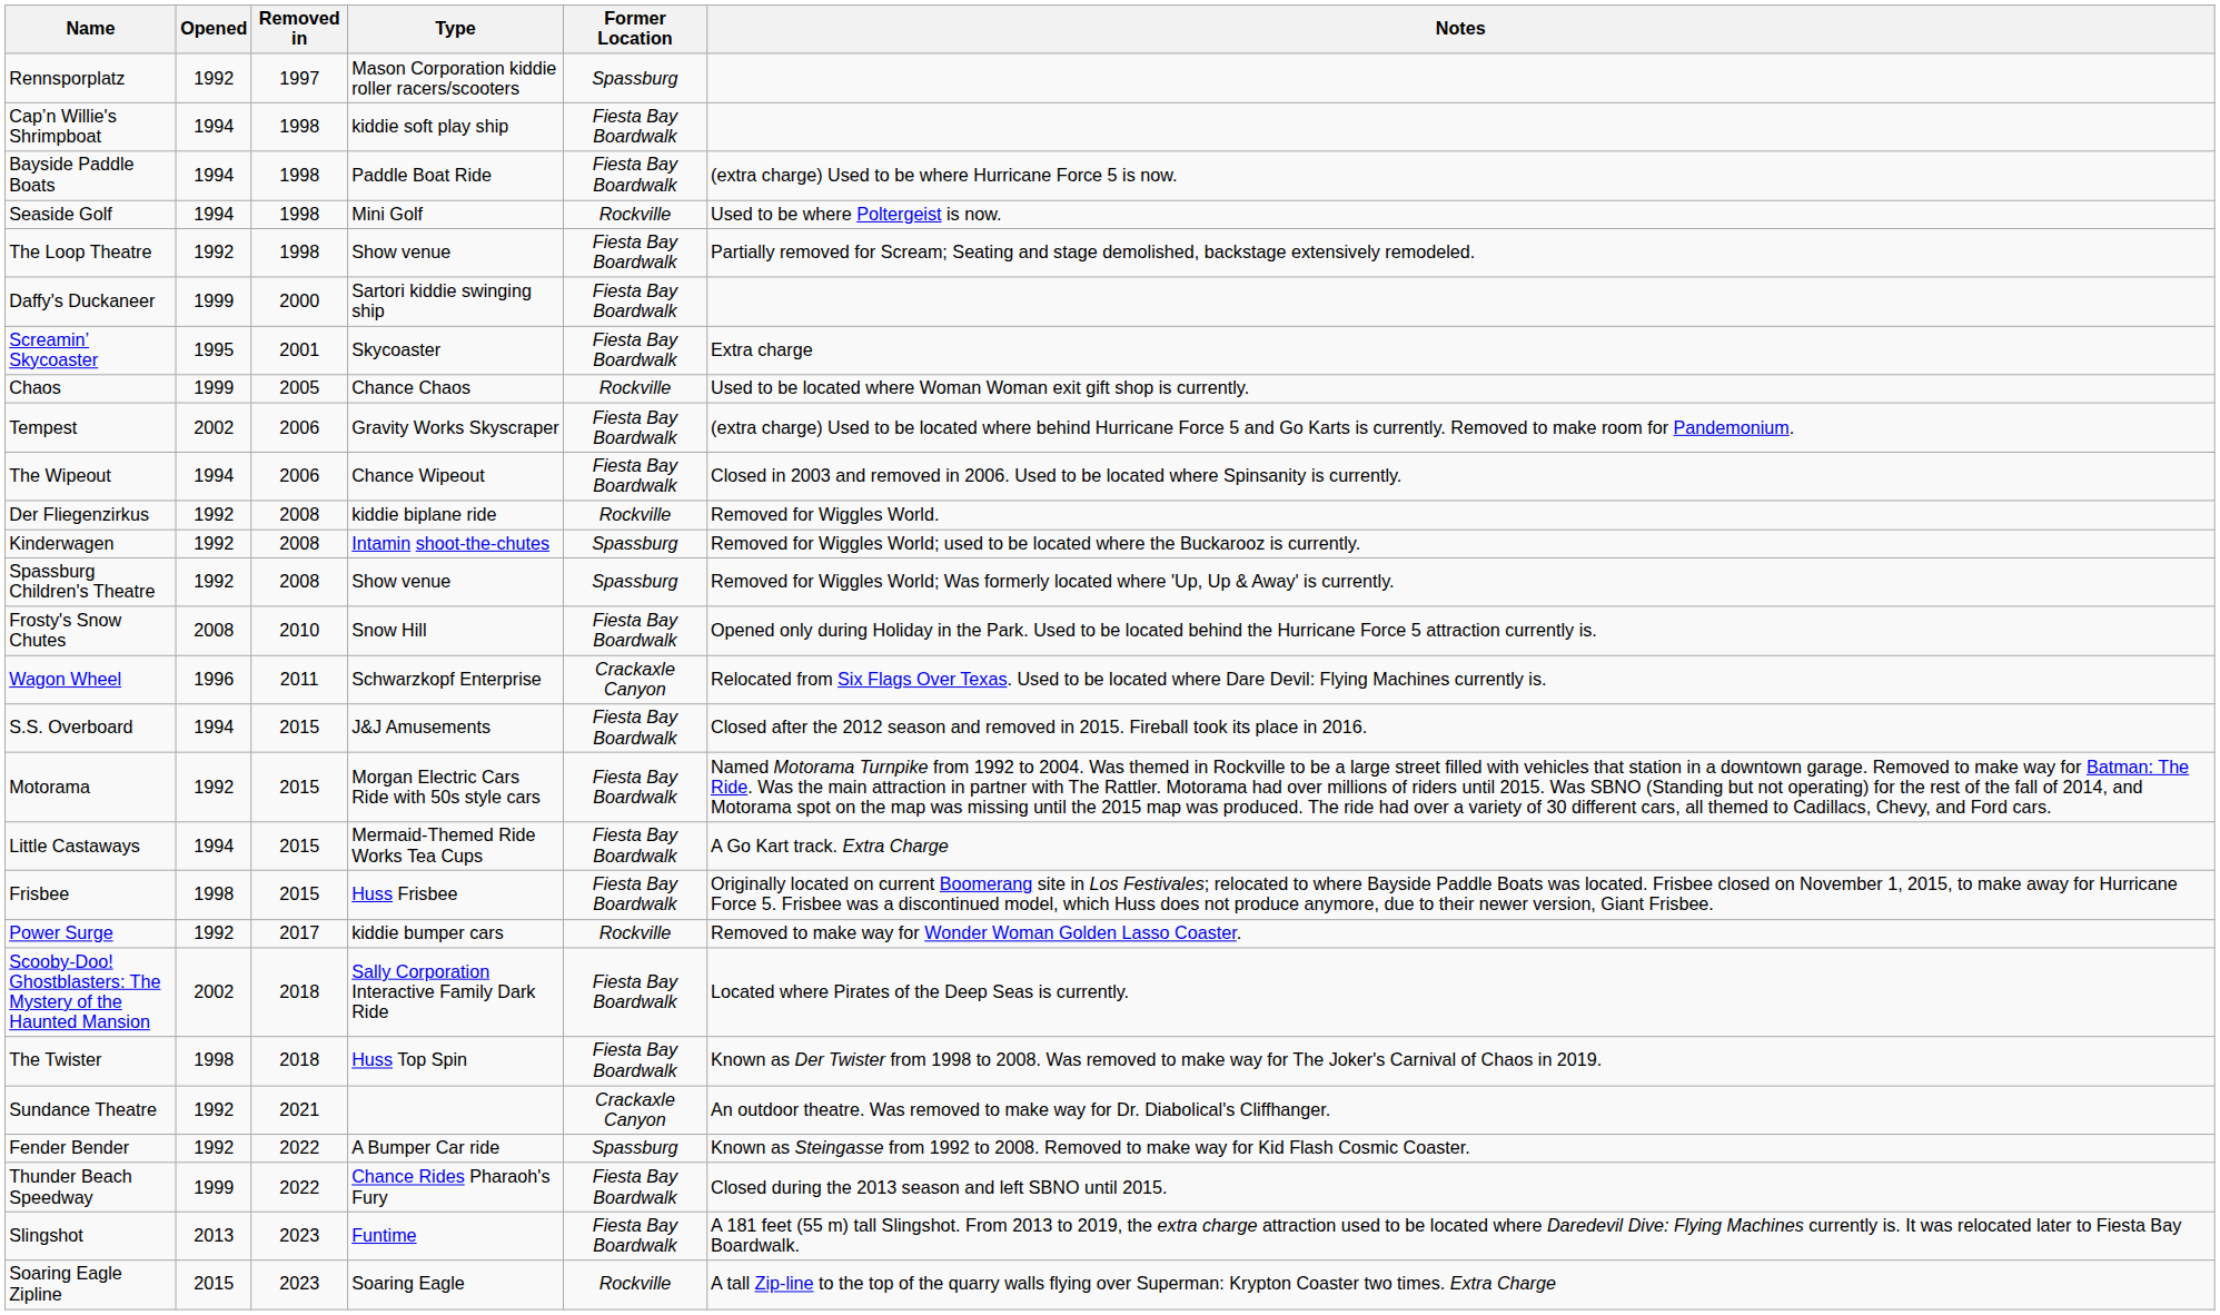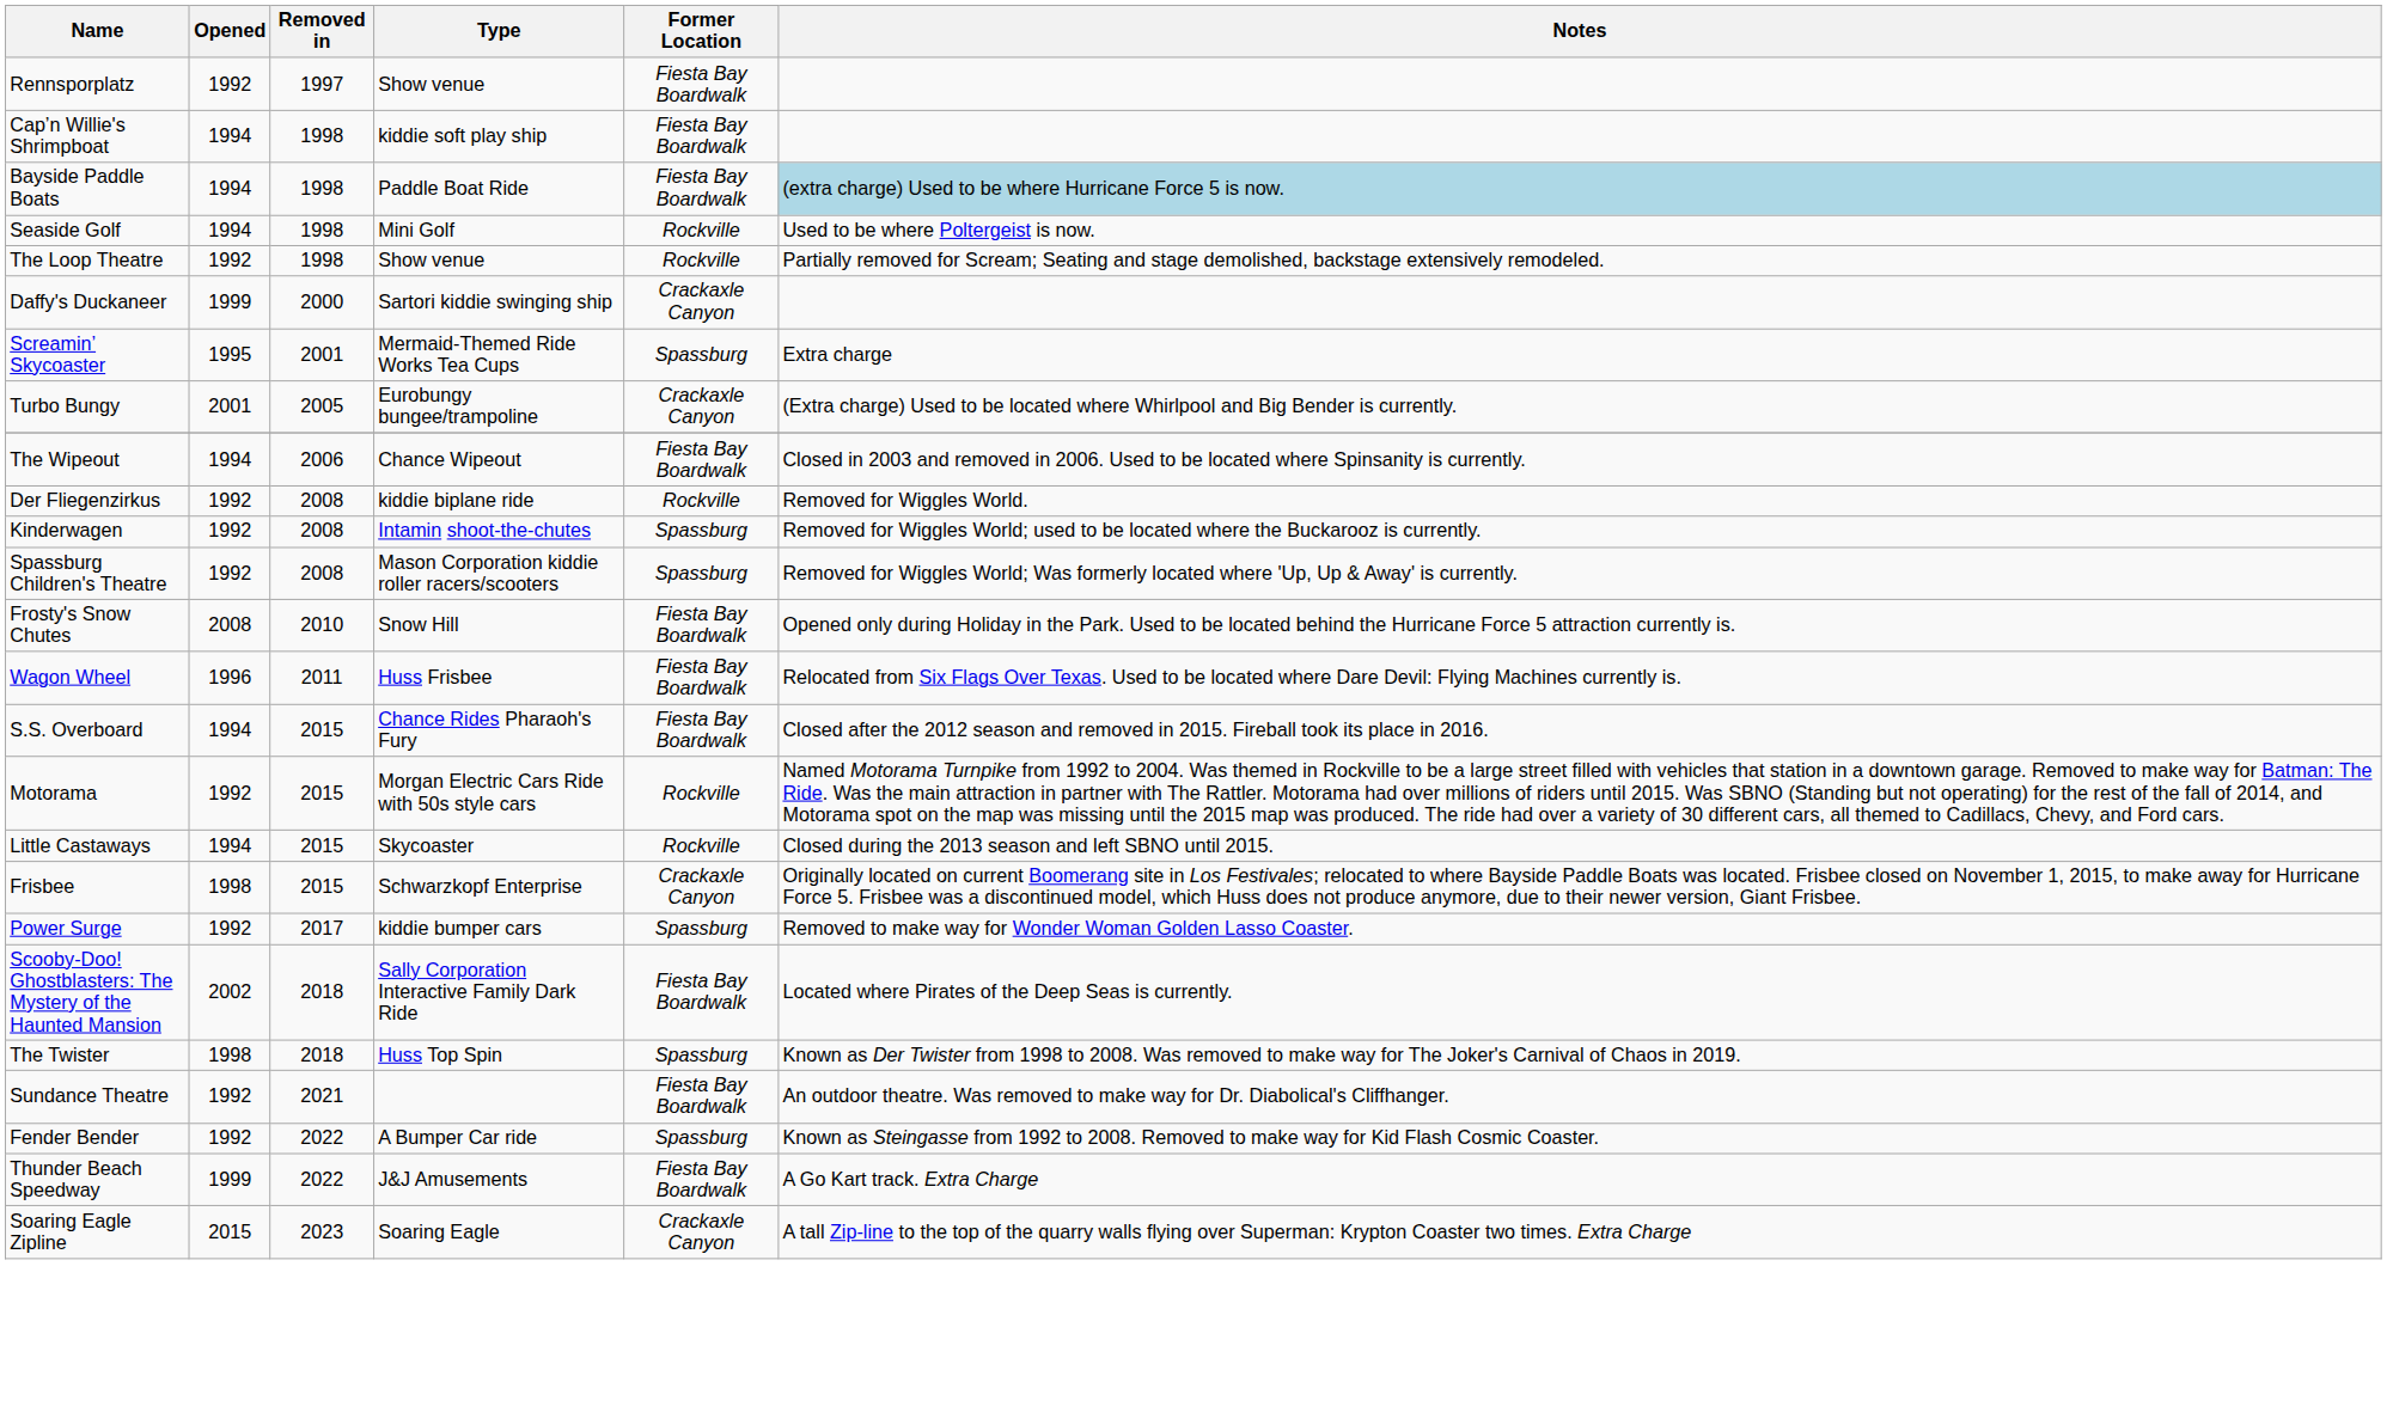 <table class="wikitable sortable">
 <tr>
 <th width=145>Name</th>
 <th>Opened</th>
 <th>Removed in</th>
 <th>Type</th>
 <th width=120>Former Location</th>
 <th class="unsortable">Notes</th>
 </tr>
 <tr>
 <td>Rennsporplatz</td>
 <td align=center>1992</td>
 <td align=center>1997</td>
-<td>Mason Corporation kiddie roller racers/scooters</td>
-<td align=center><em>Spassburg</em></td>
+<td>Show venue</td>
+<td align=center><em>Fiesta Bay Boardwalk</em></td>
 <td></td>
 </tr>
 <tr>
 <td>Cap’n Willie's Shrimpboat</td>
 <td align=center>1994</td>
 <td align=center>1998</td>
 <td>kiddie soft play ship</td>
 <td align=center><em>Fiesta Bay Boardwalk</em></td>
 <td></td>
 </tr>
 <tr>
 <td>Bayside Paddle Boats</td>
 <td align=center>1994</td>
 <td align=center>1998</td>
 <td>Paddle Boat Ride</td>
 <td align=center><em>Fiesta Bay Boardwalk</em></td>
-<td>(extra charge) Used to be where Hurricane Force 5 is now.</td>
+<td style="background: lightblue;">(extra charge) Used to be where Hurricane Force 5 is now.</td>
 </tr>
 <tr>
 <td>Seaside Golf</td>
 <td align=center>1994</td>
 <td align=center>1998</td>
 <td>Mini Golf</td>
 <td align=center><em>Rockville</em></td>
 <td>Used to be where <a href='#'>Poltergeist</a> is now.</td>
 </tr>
 <tr>
 <td>The Loop Theatre</td>
 <td align=center>1992</td>
 <td align=center>1998</td>
 <td>Show venue</td>
-<td align=center><em>Fiesta Bay Boardwalk</em></td>
+<td align=center><em>Rockville</em></td>
 <td>Partially removed for Scream; Seating and stage demolished, backstage extensively remodeled.</td>
 </tr>
 <tr>
 <td>Daffy's Duckaneer</td>
 <td align=center>1999</td>
 <td align=center>2000</td>
 <td>Sartori kiddie swinging ship</td>
-<td align=center><em>Fiesta Bay Boardwalk</em></td>
+<td align=center><em>Crackaxle Canyon</em></td>
 <td></td>
 </tr>
 <tr>
 <td><a href='#'>Screamin’ Skycoaster</a></td>
 <td align=center>1995</td>
 <td align=center>2001</td>
-<td>Skycoaster</td>
-<td align=center><em>Fiesta Bay Boardwalk</em></td>
+<td>Mermaid-Themed Ride Works Tea Cups</td>
+<td align=center><em>Spassburg</em></td>
 <td>Extra charge</td>
 </tr>
 <tr>
-<td>Chaos</td>
-<td align=center>1999</td>
+<td>Turbo Bungy</td>
+<td align=center>2001</td>
 <td align=center>2005</td>
-<td>Chance Chaos</td>
-<td align=center><em>Rockville</em></td>
-<td>Used to be located where Woman Woman exit gift shop is currently.</td>
-</tr>
-<tr>
-<td>Tempest</td>
-<td align=center>2002</td>
-<td align=center>2006</td>
-<td>Gravity Works Skyscraper</td>
-<td align=center><em>Fiesta Bay Boardwalk</em></td>
-<td>(extra charge) Used to be located where behind Hurricane Force 5 and Go Karts is currently. Removed to make room for <a href='#'>Pandemonium</a>.</td>
+<td>Eurobungy bungee/trampoline</td>
+<td align=center><em>Crackaxle Canyon</em></td>
+<td>(Extra charge) Used to be located where Whirlpool and Big Bender is currently.</td>
 </tr>
 <tr>
 </tr>
 <tr>
 <td>The Wipeout</td>
 <td align=center>1994</td>
 <td align=center>2006</td>
 <td>Chance Wipeout</td>
 <td align=center><em>Fiesta Bay Boardwalk</em></td>
 <td>Closed in 2003 and removed in 2006. Used to be located where Spinsanity is currently.</td>
 </tr>
 <tr>
 <td>Der Fliegenzirkus</td>
 <td align=center>1992</td>
 <td align=center>2008</td>
 <td>kiddie biplane ride</td>
 <td align=center><em>Rockville</em></td>
 <td>Removed for Wiggles World.</td>
 </tr>
 <tr>
 <td>Kinderwagen</td>
 <td align=center>1992</td>
 <td align=center>2008</td>
 <td><a href='#'>Intamin</a> <a href='#'>shoot-the-chutes</a></td>
 <td align=center><em>Spassburg</em></td>
 <td>Removed for Wiggles World; used to be located where the Buckarooz is currently.</td>
 </tr>
 <tr>
 <td>Spassburg Children's Theatre</td>
 <td align=center>1992</td>
 <td align=center>2008</td>
-<td>Show venue</td>
+<td>Mason Corporation kiddie roller racers/scooters</td>
 <td align=center><em>Spassburg</em></td>
 <td>Removed for Wiggles World; Was formerly located where 'Up, Up & Away' is currently.</td>
 </tr>
 <tr>
 <td>Frosty's Snow Chutes</td>
 <td align=center>2008</td>
 <td align=center>2010</td>
 <td>Snow Hill</td>
 <td align=center><em>Fiesta Bay Boardwalk</em></td>
 <td>Opened only during Holiday in the Park. Used to be located behind the Hurricane Force 5 attraction currently is.</td>
 </tr>
 <tr>
 <td><a href='#'>Wagon Wheel</a></td>
 <td align=center>1996</td>
 <td align=center>2011</td>
-<td>Schwarzkopf Enterprise</td>
-<td align=center><em>Crackaxle Canyon</em></td>
+<td><a href='#'>Huss</a> Frisbee</td>
+<td align=center><em>Fiesta Bay Boardwalk</em></td>
 <td>Relocated from <a href='#'>Six Flags Over Texas</a>. Used to be located where Dare Devil: Flying Machines currently is.</td>
 </tr>
 <tr>
 <td>S.S. Overboard</td>
 <td align=center>1994</td>
 <td align=center>2015</td>
-<td>J&J Amusements</td>
+<td><a href='#'>Chance Rides</a> Pharaoh's Fury</td>
 <td align=center><em>Fiesta Bay Boardwalk</em></td>
 <td>Closed after the 2012 season and removed in 2015. Fireball took its place in 2016.</td>
 </tr>
 <tr>
 <td>Motorama</td>
 <td align=center>1992</td>
 <td align=center>2015</td>
 <td Chance Rides>Morgan Electric Cars Ride with 50s style cars</td>
-<td align=center><em>Fiesta Bay Boardwalk</em></td>
+<td align=center><em>Rockville</em></td>
 <td>Named <em>Motorama Turnpike</em> from 1992 to 2004. Was themed in Rockville to be a large street filled with vehicles that station in a downtown garage. Removed to make way for <a href='#'>Batman: The Ride</a>. Was the main attraction in partner with The Rattler. Motorama had over millions of riders until 2015. Was SBNO (Standing but not operating) for the rest of the fall of 2014, and Motorama spot on the map was missing until the 2015 map was produced. The ride had over a variety of 30 different cars, all themed to Cadillacs, Chevy, and Ford cars.</td>
 </tr>
 <tr>
 <td>Little Castaways</td>
 <td align=center>1994</td>
 <td align=center>2015</td>
-<td>Mermaid-Themed Ride Works Tea Cups</td>
-<td align=center><em>Fiesta Bay Boardwalk</em></td>
-<td>A Go Kart track. <em>Extra Charge</em></td>
+<td>Skycoaster</td>
+<td align=center><em>Rockville</em></td>
+<td>Closed during the 2013 season and left SBNO until 2015.</td>
 </tr>
 <tr>
 <td>Frisbee</td>
 <td align=center>1998</td>
 <td align=center>2015</td>
-<td><a href='#'>Huss</a> Frisbee</td>
-<td align=center><em>Fiesta Bay Boardwalk</em></td>
+<td>Schwarzkopf Enterprise</td>
+<td align=center><em>Crackaxle Canyon</em></td>
 <td>Originally located on current <a href='#'>Boomerang</a> site in <em>Los Festivales</em>; relocated to where Bayside Paddle Boats was located. Frisbee closed on November 1, 2015, to make away for Hurricane Force 5. Frisbee was a discontinued model, which Huss does not produce anymore, due to their newer version, Giant Frisbee.</td>
 </tr>
 <tr>
 <td><a href='#'>Power Surge</a></td>
 <td align=center>1992</td>
 <td align=center>2017</td>
 <td>kiddie bumper cars</td>
-<td align=center><em>Rockville</em></td>
+<td align=center><em>Spassburg</em></td>
 <td>Removed to make way for <a href='#'>Wonder Woman Golden Lasso Coaster</a>.</td>
 </tr>
 <tr>
 <td><a href='#'>Scooby-Doo! Ghostblasters: The Mystery of the Haunted Mansion</a></td>
 <td align=center>2002</td>
 <td align=center>2018</td>
 <td><a href='#'>Sally Corporation</a> Interactive Family Dark Ride</td>
 <td align=center><em>Fiesta Bay Boardwalk</em></td>
 <td>Located where Pirates of the Deep Seas is currently.</td>
 </tr>
 <tr>
 <td>The Twister</td>
 <td align=center>1998</td>
 <td align=center>2018</td>
 <td><a href='#'>Huss</a> Top Spin</td>
-<td align=center><em>Fiesta Bay Boardwalk</em></td>
+<td align=center><em>Spassburg</em></td>
 <td>Known as <em>Der Twister</em> from 1998 to 2008. Was removed to make way for The Joker's Carnival of Chaos in 2019.</td>
 </tr>
 <tr>
 <td>Sundance Theatre</td>
 <td align=center>1992</td>
 <td align=center>2021</td>
 <td></td>
-<td align=center><em>Crackaxle Canyon</em></td>
+<td align=center><em>Fiesta Bay Boardwalk</em></td>
 <td>An outdoor theatre. Was removed to make way for Dr. Diabolical's Cliffhanger.</td>
 </tr>
 <tr>
 <td>Fender Bender</td>
 <td align=center>1992</td>
 <td align=center>2022</td>
 <td>A Bumper Car ride</td>
 <td align=center><em>Spassburg</em></td>
 <td>Known as <em>Steingasse</em> from 1992 to 2008. Removed to make way for Kid Flash Cosmic Coaster.</td>
 </tr>
 <tr>
 <td>Thunder Beach Speedway</td>
 <td align=center>1999</td>
 <td align=center>2022</td>
-<td><a href='#'>Chance Rides</a> Pharaoh's Fury</td>
+<td>J&J Amusements</td>
 <td align=center><em>Fiesta Bay Boardwalk</em></td>
-<td>Closed during the 2013 season and left SBNO until 2015.</td>
-</tr>
-<tr>
-<td>Slingshot</td>
-<td align=center>2013</td>
-<td align=center>2023</td>
-<td><a href='#'>Funtime</a></td>
-<td align=center><em>Fiesta Bay Boardwalk</em></td>
-<td>A 181 feet (55 m) tall Slingshot. From 2013 to 2019, the <em>extra charge</em> attraction used to be located where <em>Daredevil Dive: Flying Machines</em> currently is. It was relocated later to Fiesta Bay Boardwalk.</td>
+<td>A Go Kart track. <em>Extra Charge</em></td>
 </tr>
 <tr>
 <td>Soaring Eagle Zipline</td>
 <td align=center>2015</td>
 <td align=center>2023</td>
 <td>Soaring Eagle</td>
-<td align=center><em>Rockville</em></td>
+<td align=center><em>Crackaxle Canyon</em></td>
 <td>A  tall <a href='#'>Zip-line</a> to the top of the quarry walls flying over Superman: Krypton Coaster two times. <em>Extra Charge</em></td>
 </tr>
 </table>
